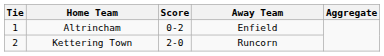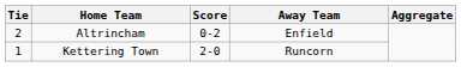 <table class="wikitable" style="text-align:center;">
 <tr>
 <th width=20>Tie</th>
 <th width=175>Home Team</th>
 <th width=20>Score</th>
 <th width=175>Away Team</th>
 <th width=20>Aggregate</th>
 </tr>
 <tr>
-<td>1</td>
+<td>2</td>
 <td>Altrincham</td>
 <td>0-2</td>
 <td>Enfield</td>
 </tr>
 <tr>
-<td>2</td>
+<td>1</td>
 <td>Kettering Town</td>
 <td>2-0</td>
 <td>Runcorn</td>
 </tr>
 </table>
